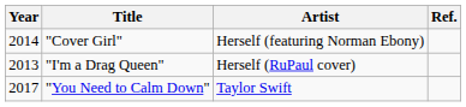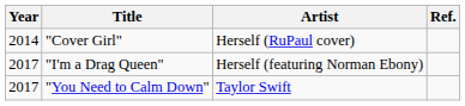 <table class="wikitable">
 <tr>
 <th>Year</th>
 <th>Title</th>
 <th>Artist</th>
 <th>Ref.</th>
 </tr>
 <tr>
 <td>2014</td>
 <td>"Cover Girl"</td>
-<td>Herself (featuring Norman Ebony)</td>
+<td>Herself (<a href='#'>RuPaul</a> cover)</td>
 <td></td>
 </tr>
 <tr>
-<td>2013</td>
+<td>2017</td>
 <td>"I'm a Drag Queen"</td>
-<td>Herself (<a href='#'>RuPaul</a> cover)</td>
+<td>Herself (featuring Norman Ebony)</td>
 <td></td>
 </tr>
 <tr>
 <td>2017</td>
 <td>"<a href='#'>You Need to Calm Down</a>"</td>
 <td><a href='#'>Taylor Swift</a></td>
 <td></td>
 </tr>
 </table>
